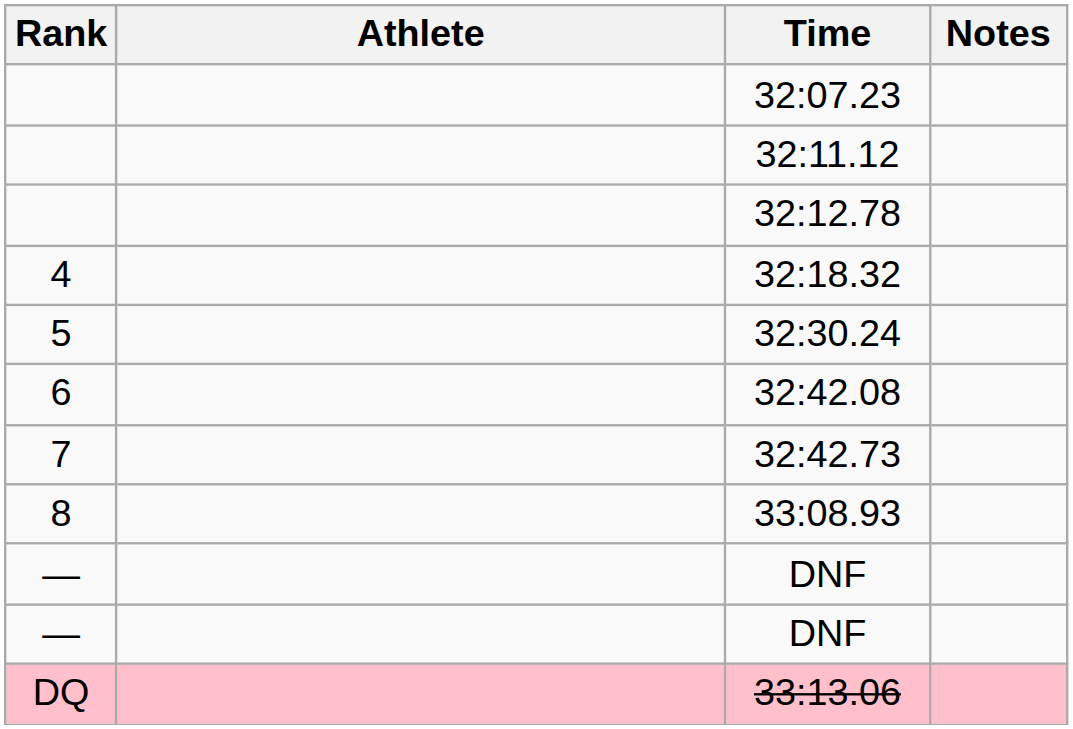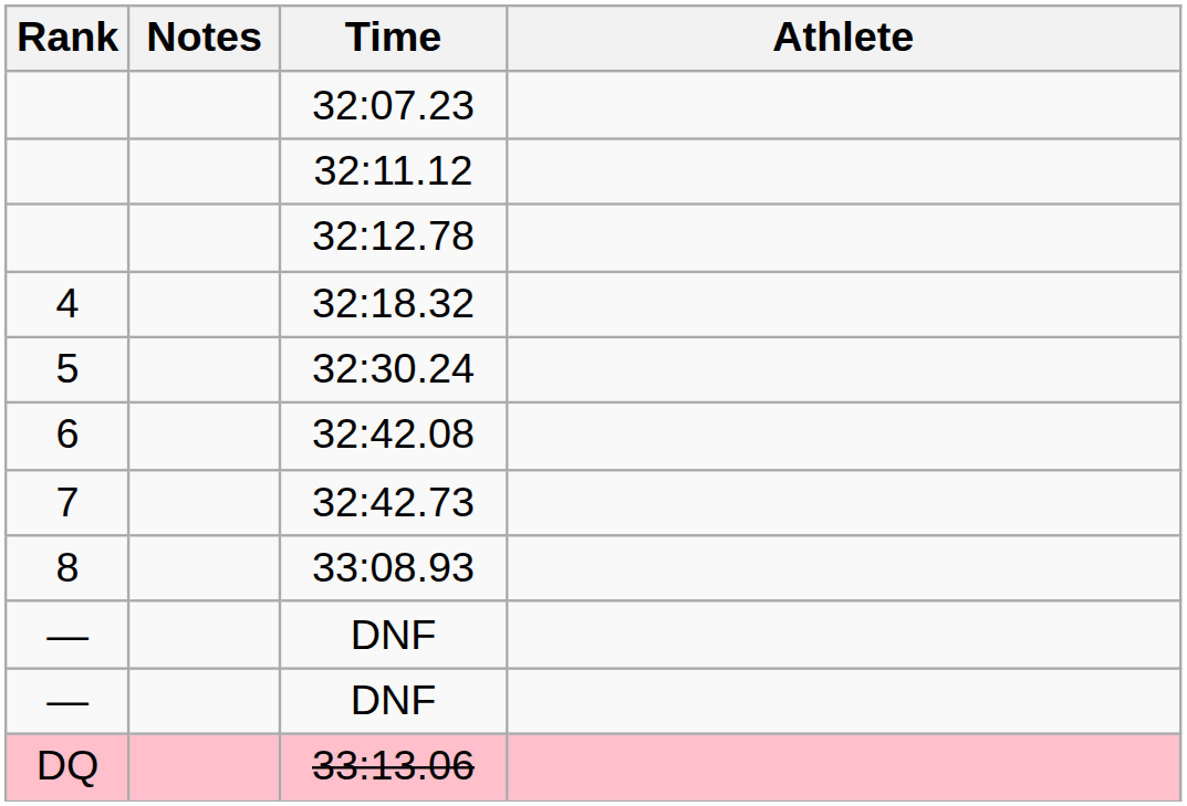 <table class="wikitable" style="text-align:center">
 <tr>
 <th width=40>Rank</th>
+<th width=50>Notes</th>
+<th width=80>Time</th>
 <th width=250>Athlete</th>
-<th width=80>Time</th>
-<th width=50>Notes</th>
 </tr>
 <tr>
 <td></td>
+<td></td>
+<td>32:07.23</td>
 <td align=left></td>
-<td>32:07.23</td>
-<td></td>
 </tr>
 <tr>
 <td></td>
+<td></td>
+<td>32:11.12</td>
 <td align=left></td>
-<td>32:11.12</td>
-<td></td>
 </tr>
 <tr>
 <td></td>
+<td></td>
+<td>32:12.78</td>
 <td align=left></td>
-<td>32:12.78</td>
-<td></td>
 </tr>
 <tr>
 <td>4</td>
+<td></td>
+<td>32:18.32</td>
 <td align=left></td>
-<td>32:18.32</td>
-<td></td>
 </tr>
 <tr>
 <td>5</td>
+<td></td>
+<td>32:30.24</td>
 <td align=left></td>
-<td>32:30.24</td>
-<td></td>
 </tr>
 <tr>
 <td>6</td>
+<td></td>
+<td>32:42.08</td>
 <td align=left></td>
-<td>32:42.08</td>
-<td></td>
 </tr>
 <tr>
 <td>7</td>
+<td></td>
+<td>32:42.73</td>
 <td align=left></td>
-<td>32:42.73</td>
-<td></td>
 </tr>
 <tr>
 <td>8</td>
+<td></td>
+<td>33:08.93</td>
 <td align=left></td>
-<td>33:08.93</td>
-<td></td>
 </tr>
 <tr>
 <td>—</td>
+<td></td>
+<td>DNF</td>
 <td align=left></td>
-<td>DNF</td>
-<td></td>
 </tr>
 <tr>
 <td>—</td>
+<td></td>
+<td>DNF</td>
 <td align=left></td>
-<td>DNF</td>
-<td></td>
 </tr>
 <tr bgcolor=pink>
 <td>DQ</td>
+<td></td>
+<td><s>33:13.06</s></td>
 <td align=left></td>
-<td><s>33:13.06</s></td>
-<td></td>
 </tr>
 </table>
